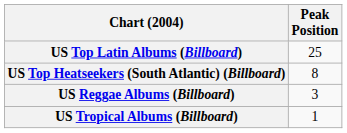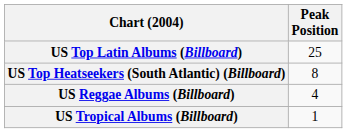 <table class="wikitable plainrowheaders" style="text-align:center;">
 <tr>
 <th scope="col">Chart (2004)</th>
 <th scope="col">Peak <br> Position</th>
 </tr>
 <tr>
 <th scope="row">US <a href='#'>Top Latin Albums</a> (<em><a href='#'>Billboard</a></em>)</th>
 <td style="text-align:center;">25</td>
 </tr>
 <tr>
 <th scope="row">US <a href='#'>Top Heatseekers</a> (South Atlantic) (<em>Billboard</em>)</th>
 <td style="text-align:center;">8</td>
 </tr>
 <tr>
 <th scope="row">US <a href='#'>Reggae Albums</a> (<em>Billboard</em>)</th>
-<td style="text-align:center;">3</td>
+<td style="text-align:center;">4</td>
 </tr>
 <tr>
 <th scope="row">US <a href='#'>Tropical Albums</a> (<em>Billboard</em>)</th>
 <td style="text-align:center;">1</td>
 </tr>
 </table>
